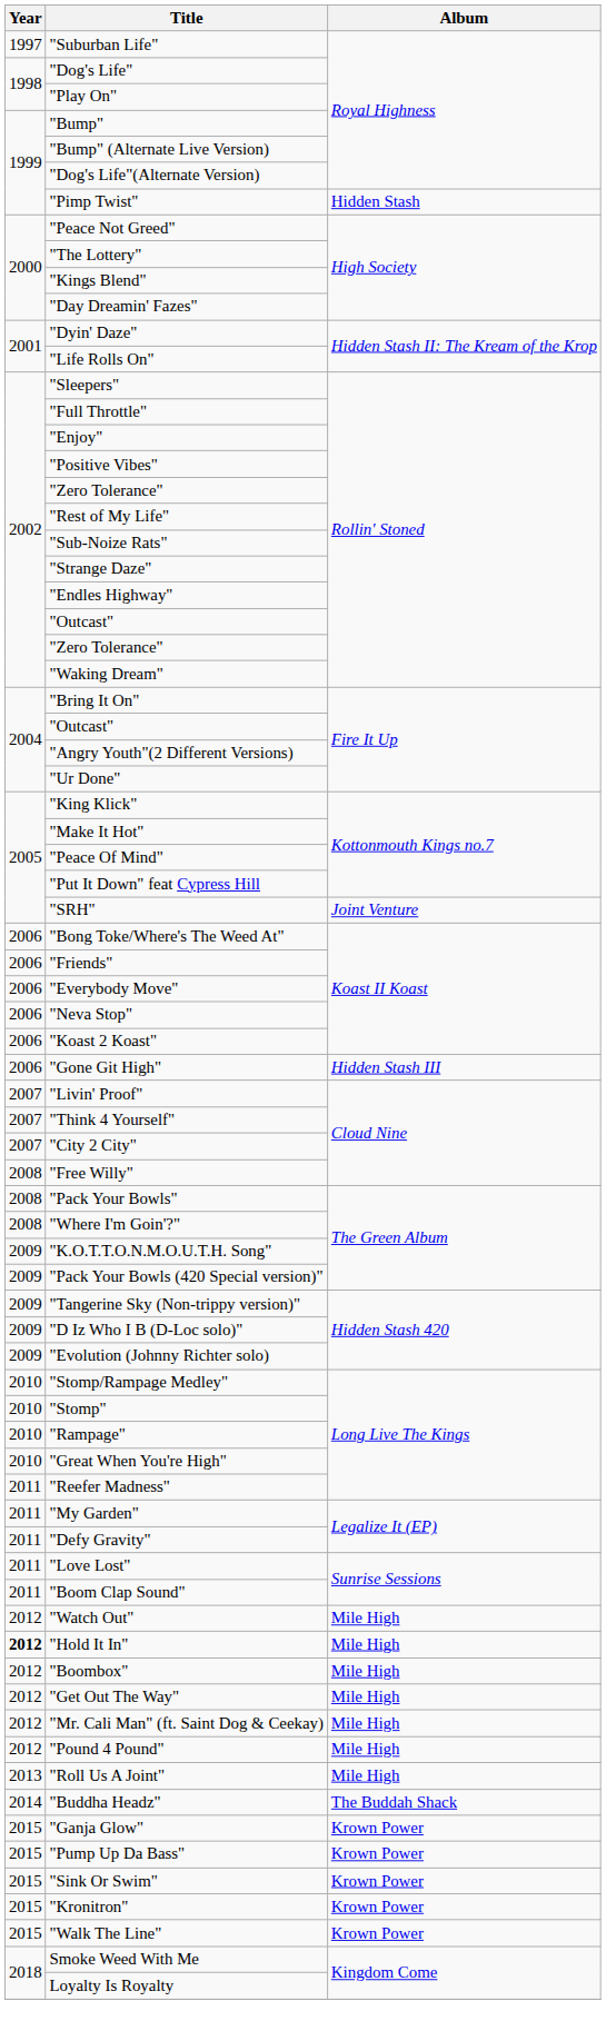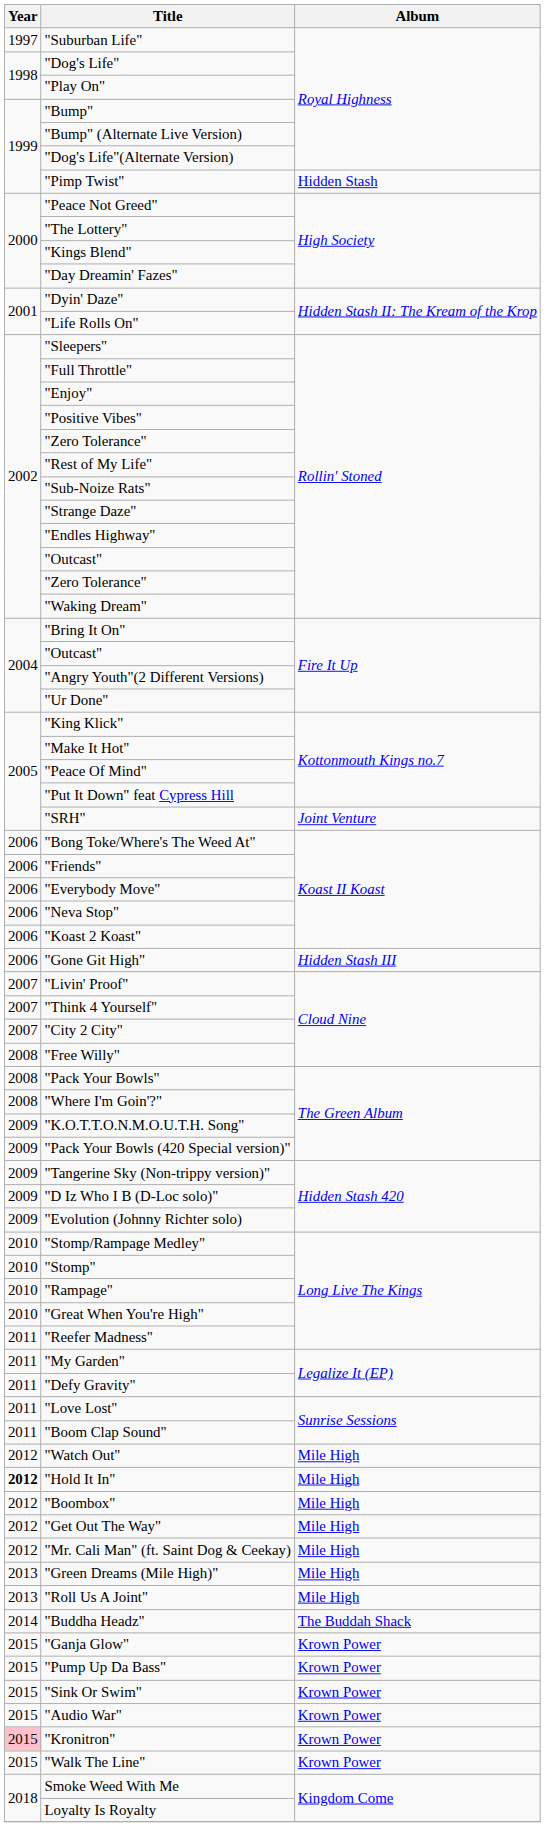 <table class="wikitable">
 <tr>
 <th align="center">Year</th>
 <th align="center">Title</th>
 <th align="center">Album</th>
 </tr>
 <tr>
 <td>1997</td>
 <td>"Suburban Life"</td>
 <td rowspan=6><em><a href='#'>Royal Highness</a></em></td>
 </tr>
 <tr>
 <td rowspan="2">1998</td>
 <td>"Dog's Life"</td>
 </tr>
 <tr>
 <td>"Play On"</td>
 </tr>
 <tr>
 <td rowspan="4">1999</td>
 <td>"Bump" </td>
 </tr>
 <tr>
 <td>"Bump" (Alternate Live Version)</td>
 </tr>
 <tr>
 <td>"Dog's Life"(Alternate Version)</td>
 </tr>
 <tr>
 <td>"Pimp Twist"</td>
 <td rowspan=1><a href='#'>Hidden Stash</a></td>
 </tr>
 <tr>
 <td rowspan="4">2000</td>
 <td>"Peace Not Greed"</td>
 <td rowspan=4><em><a href='#'>High Society</a></em></td>
 </tr>
 <tr>
 <td>"The Lottery"</td>
 </tr>
 <tr>
 <td>"Kings Blend"</td>
 </tr>
 <tr>
 <td>"Day Dreamin' Fazes"</td>
 </tr>
 <tr>
 <td rowspan="2">2001</td>
 <td>"Dyin' Daze"</td>
 <td rowspan=2><em><a href='#'>Hidden Stash II: The Kream of the Krop</a></em></td>
 </tr>
 <tr>
 <td>"Life Rolls On"</td>
 </tr>
 <tr>
 <td rowspan="12">2002</td>
 <td>"Sleepers"</td>
 <td rowspan=12><em><a href='#'>Rollin' Stoned</a></em></td>
 </tr>
 <tr>
 <td>"Full Throttle"</td>
 </tr>
 <tr>
 <td>"Enjoy"</td>
 </tr>
 <tr>
 <td>"Positive Vibes"</td>
 </tr>
 <tr>
 <td>"Zero Tolerance"</td>
 </tr>
 <tr>
 <td>"Rest of My Life"</td>
 </tr>
 <tr>
 <td>"Sub-Noize Rats"</td>
 </tr>
 <tr>
 <td>"Strange Daze"</td>
 </tr>
 <tr>
 <td>"Endles Highway"</td>
 </tr>
 <tr>
 <td>"Outcast"</td>
 </tr>
 <tr>
 <td>"Zero Tolerance"</td>
 </tr>
 <tr>
 <td>"Waking Dream"</td>
 </tr>
 <tr>
 <td rowspan="4">2004</td>
 <td>"Bring It On"</td>
 <td rowspan=4><em><a href='#'>Fire It Up</a></em></td>
 </tr>
 <tr>
 <td>"Outcast"</td>
 </tr>
 <tr>
 <td>"Angry Youth"(2 Different Versions)</td>
 </tr>
 <tr>
 <td>"Ur Done"</td>
 </tr>
 <tr>
 <td rowspan="5">2005</td>
 <td>"King Klick"</td>
 <td rowspan=4><em><a href='#'>Kottonmouth Kings no.7</a></em></td>
 </tr>
 <tr>
 <td>"Make It Hot"</td>
 </tr>
 <tr>
 <td>"Peace Of Mind"</td>
 </tr>
 <tr>
 <td>"Put It Down" feat <a href='#'>Cypress Hill</a></td>
 </tr>
 <tr>
 <td>"SRH"</td>
 <td><em><a href='#'>Joint Venture</a></em></td>
 </tr>
 <tr>
 <td>2006</td>
 <td>"Bong Toke/Where's The Weed At"</td>
 <td rowspan=5><em><a href='#'>Koast II Koast</a></em></td>
 </tr>
 <tr>
 <td>2006</td>
 <td>"Friends"</td>
 </tr>
 <tr>
 <td>2006</td>
 <td>"Everybody Move"</td>
 </tr>
 <tr>
 <td>2006</td>
 <td>"Neva Stop"</td>
 </tr>
 <tr>
 <td>2006</td>
 <td>"Koast 2 Koast"</td>
 </tr>
 <tr>
 <td>2006</td>
 <td>"Gone Git High"</td>
 <td><em><a href='#'>Hidden Stash III</a></em></td>
 </tr>
 <tr>
 <td>2007</td>
 <td>"Livin' Proof"</td>
 <td rowspan=4><em><a href='#'>Cloud Nine</a></em></td>
 </tr>
 <tr>
 <td>2007</td>
 <td>"Think 4 Yourself"</td>
 </tr>
 <tr>
 <td>2007</td>
 <td>"City 2 City"</td>
 </tr>
 <tr>
 <td>2008</td>
 <td>"Free Willy"</td>
 </tr>
 <tr>
 <td>2008</td>
 <td>"Pack Your Bowls"</td>
 <td rowspan=4><em><a href='#'>The Green Album</a></em></td>
 </tr>
 <tr>
 <td>2008</td>
 <td>"Where I'm Goin'?"</td>
 </tr>
 <tr>
 <td>2009</td>
 <td>"K.O.T.T.O.N.M.O.U.T.H. Song"</td>
 </tr>
 <tr>
 <td>2009</td>
 <td>"Pack Your Bowls (420 Special version)"</td>
 </tr>
 <tr>
 <td>2009</td>
 <td>"Tangerine Sky (Non-trippy version)"</td>
 <td rowspan=3><em><a href='#'>Hidden Stash 420</a></em></td>
 </tr>
 <tr>
 <td>2009</td>
 <td>"D Iz Who I B (D-Loc solo)"</td>
 </tr>
 <tr>
 <td>2009</td>
 <td>"Evolution (Johnny Richter solo)</td>
 </tr>
 <tr>
 <td>2010</td>
 <td>"Stomp/Rampage Medley"</td>
 <td rowspan=5><em><a href='#'>Long Live The Kings</a></em></td>
 </tr>
 <tr>
 <td>2010</td>
 <td>"Stomp"</td>
 </tr>
 <tr>
 <td>2010</td>
 <td>"Rampage"</td>
 </tr>
 <tr>
 <td>2010</td>
 <td>"Great When You're High"</td>
 </tr>
 <tr>
 <td>2011</td>
 <td>"Reefer Madness"</td>
 </tr>
 <tr>
 <td>2011</td>
 <td>"My Garden"</td>
 <td rowspan=2><em><a href='#'>Legalize It (EP)</a></em></td>
 </tr>
 <tr>
 <td>2011</td>
 <td>"Defy Gravity"</td>
 </tr>
 <tr>
 <td>2011</td>
 <td>"Love Lost"</td>
 <td rowspan=2><em><a href='#'>Sunrise Sessions</a></em></td>
 </tr>
 <tr>
 <td>2011</td>
 <td>"Boom Clap Sound"</td>
 </tr>
 <tr>
 <td>2012</td>
 <td>"Watch Out"</td>
 <td><a href='#'>Mile High</a></td>
 </tr>
 <tr>
 <td><strong>2012</strong></td>
 <td>"Hold It In"</td>
 <td><a href='#'>Mile High</a></td>
 </tr>
 <tr>
 <td>2012</td>
 <td>"Boombox"</td>
 <td><a href='#'>Mile High</a></td>
 </tr>
 <tr>
 <td>2012</td>
 <td>"Get Out The Way"</td>
 <td><a href='#'>Mile High</a></td>
 </tr>
 <tr>
 <td>2012</td>
 <td>"Mr. Cali Man" (ft. Saint Dog & Ceekay)</td>
 <td><a href='#'>Mile High</a></td>
 </tr>
 <tr>
-<td>2012</td>
-<td>"Pound 4 Pound"</td>
+<td>2013</td>
+<td>"Green Dreams (Mile High)"</td>
 <td><a href='#'>Mile High</a></td>
 </tr>
 <tr>
 <td>2013</td>
 <td>"Roll Us A Joint"</td>
 <td><a href='#'>Mile High</a></td>
 </tr>
 <tr>
 <td>2014</td>
 <td>"Buddha Headz"</td>
 <td><a href='#'>The Buddah Shack</a></td>
 </tr>
 <tr>
 <td>2015</td>
 <td>"Ganja Glow"</td>
 <td><a href='#'>Krown Power</a></td>
 </tr>
 <tr>
 <td>2015</td>
 <td>"Pump Up Da Bass"</td>
 <td><a href='#'>Krown Power</a></td>
 </tr>
 <tr>
 <td>2015</td>
 <td>"Sink Or Swim"</td>
 <td><a href='#'>Krown Power</a></td>
 </tr>
 <tr>
 <td>2015</td>
+<td>"Audio War"</td>
+<td><a href='#'>Krown Power</a></td>
+</tr>
+<tr>
+<td style="background: pink;">2015</td>
 <td>"Kronitron"</td>
 <td><a href='#'>Krown Power</a></td>
 </tr>
 <tr>
 <td>2015</td>
 <td>"Walk The Line"</td>
 <td><a href='#'>Krown Power</a></td>
 </tr>
 <tr>
 <td rowspan="2">2018</td>
 <td>Smoke Weed With Me</td>
 <td rowspan="2"><a href='#'>Kingdom Come</a></td>
 </tr>
 <tr>
 <td>Loyalty Is Royalty</td>
 </tr>
 <tr>
 </tr>
 </table>
